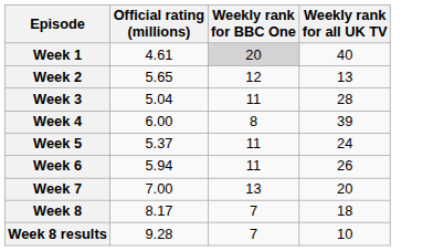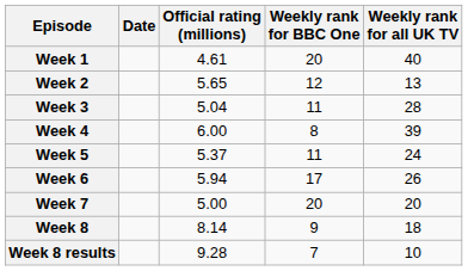 <table class="wikitable sortable" style="text-align:center">
 <tr>
 <th scope="col">Episode</th>
+<th scope="col">Date</th>
 <th scope="col">Official rating<br>(millions)</th>
 <th scope="col">Weekly rank<br>for BBC One</th>
 <th scope="col">Weekly rank<br>for all UK TV</th>
 </tr>
 <tr>
 <th scope="row">Week 1</th>
+<td></td>
 <td>4.61</td>
-<td style="background: lightgrey;">20</td>
+<td>20</td>
 <td>40</td>
 </tr>
 <tr>
 <th scope="row">Week 2</th>
+<td></td>
 <td>5.65</td>
 <td>12</td>
 <td>13</td>
 </tr>
 <tr>
 <th scope="row">Week 3</th>
+<td></td>
 <td>5.04</td>
 <td>11</td>
 <td>28</td>
 </tr>
 <tr>
 <th scope="row">Week 4</th>
+<td></td>
 <td>6.00</td>
 <td>8</td>
 <td>39</td>
 </tr>
 <tr>
 <th scope="row">Week 5</th>
+<td></td>
 <td>5.37</td>
 <td>11</td>
 <td>24</td>
 </tr>
 <tr>
 <th scope="row">Week 6</th>
+<td></td>
 <td>5.94</td>
-<td>11</td>
+<td>17</td>
 <td>26</td>
 </tr>
 <tr>
 <th scope="row">Week 7</th>
-<td>7.00</td>
-<td>13</td>
+<td></td>
+<td>5.00</td>
+<td>20</td>
 <td>20</td>
 </tr>
 <tr>
 <th scope="row">Week 8</th>
-<td>8.17</td>
-<td>7</td>
+<td></td>
+<td>8.14</td>
+<td>9</td>
 <td>18</td>
 </tr>
 <tr>
 <th scope="row">Week 8 results</th>
+<td></td>
 <td>9.28</td>
 <td>7</td>
 <td>10</td>
 </tr>
 </table>
